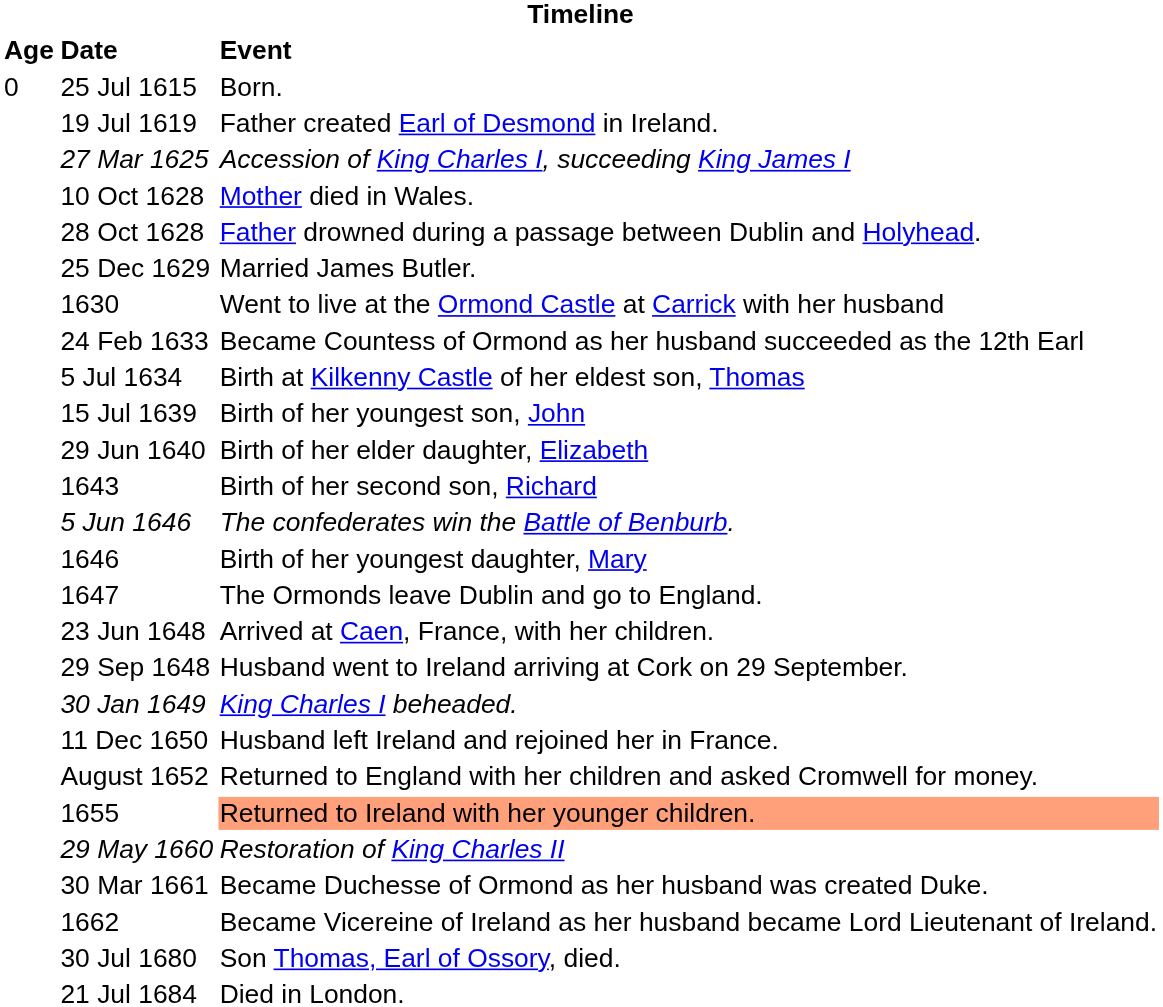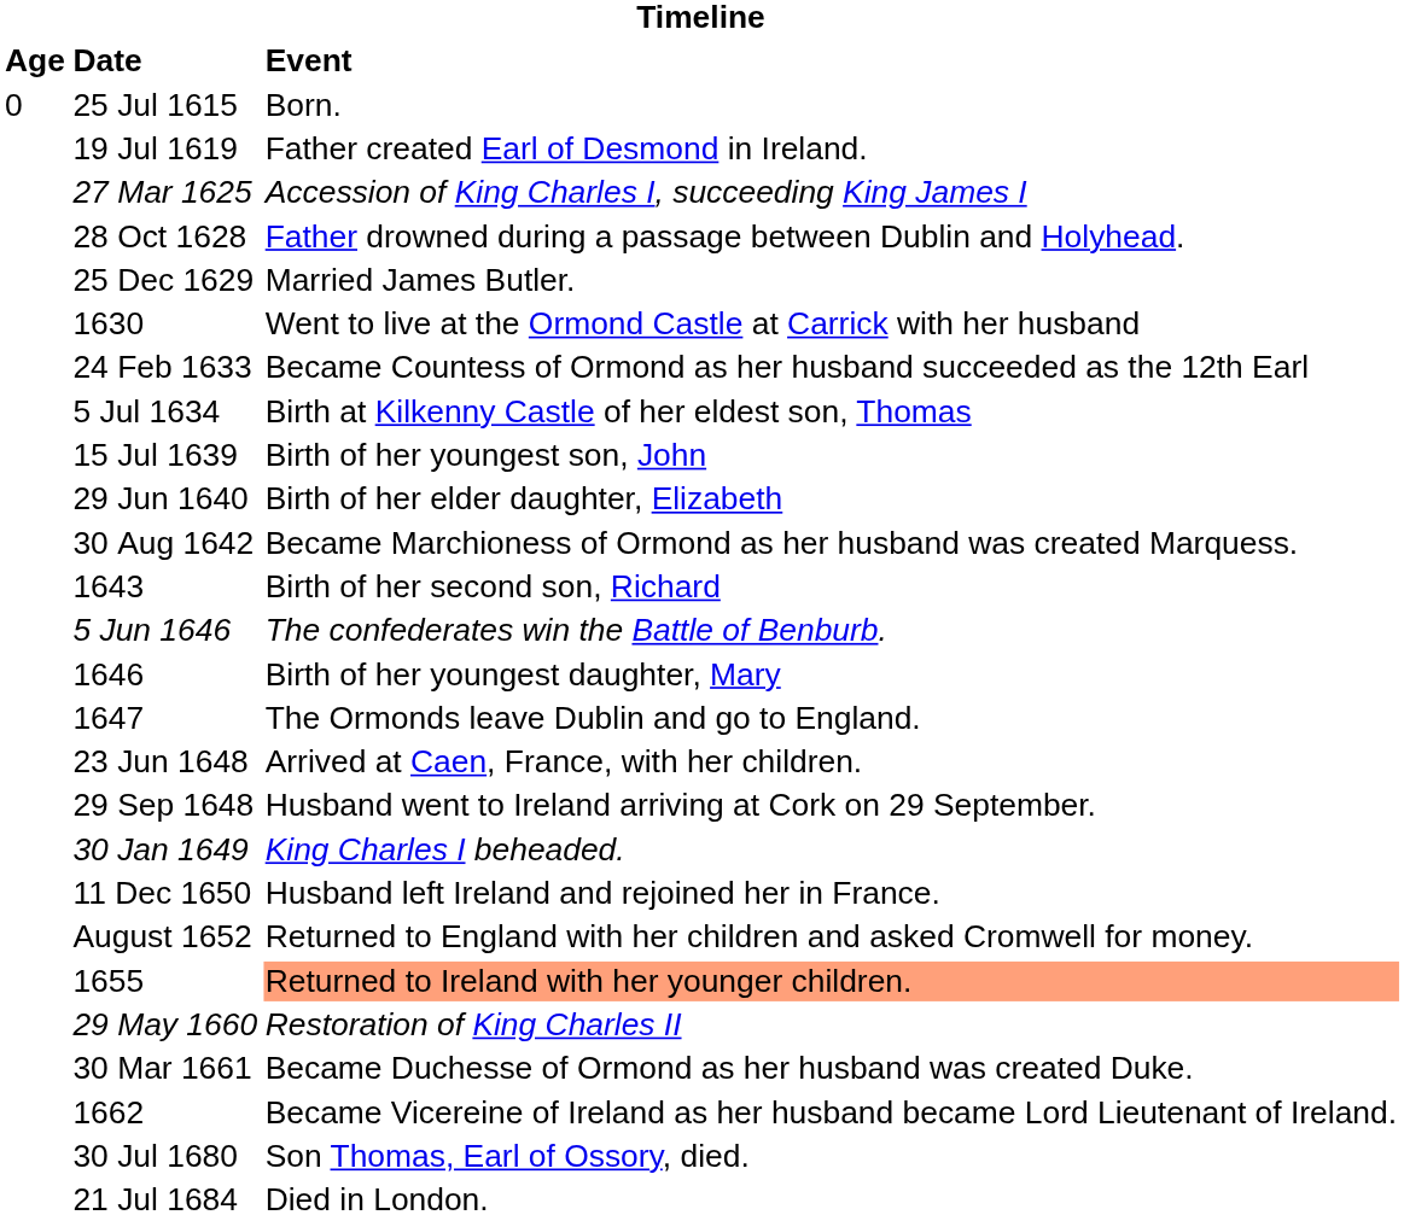 <table>
 <tr>
 <th colspan=3>Timeline</th>
 </tr>
 <tr>
 <th align="left">Age</th>
 <th align="left">Date</th>
 <th align="left">Event</th>
 </tr>
 <tr>
 <td>0</td>
 <td>25 Jul 1615</td>
 <td>Born.</td>
 </tr>
 <tr>
 <td></td>
 <td>19 Jul 1619</td>
 <td>Father created <a href='#'>Earl of Desmond</a> in Ireland.</td>
 </tr>
 <tr>
 <td></td>
 <td><em>27 Mar 1625</em></td>
 <td><em>Accession of <a href='#'>King Charles I</a>, succeeding <a href='#'>King James I</a></em></td>
-</tr>
-<tr>
-<td></td>
-<td>10 Oct 1628</td>
-<td><a href='#'>Mother</a> died in Wales.</td>
 </tr>
 <tr>
 <td></td>
 <td>28 Oct 1628</td>
 <td><a href='#'>Father</a> drowned during a passage between Dublin and <a href='#'>Holyhead</a>.</td>
 </tr>
 <tr>
 <td></td>
 <td>25 Dec 1629</td>
 <td>Married James Butler.</td>
 </tr>
 <tr>
 <td></td>
 <td>1630</td>
 <td>Went to live at the <a href='#'>Ormond Castle</a> at <a href='#'>Carrick</a> with her husband</td>
 </tr>
 <tr>
 <td></td>
 <td>24 Feb 1633</td>
 <td>Became Countess of Ormond as her husband succeeded as the 12th Earl</td>
 </tr>
 <tr>
 <td></td>
 <td>5 Jul 1634</td>
 <td>Birth at <a href='#'>Kilkenny Castle</a> of her eldest son, <a href='#'>Thomas</a></td>
 </tr>
 <tr>
 <td></td>
 <td>15 Jul 1639</td>
 <td>Birth of her youngest son, <a href='#'>John</a></td>
 </tr>
 <tr>
 <td></td>
 <td>29 Jun 1640</td>
 <td>Birth of her elder daughter, <a href='#'>Elizabeth</a></td>
+</tr>
+<tr>
+<td></td>
+<td>30 Aug 1642</td>
+<td>Became Marchioness of Ormond as her husband was created Marquess.</td>
 </tr>
 <tr>
 <td></td>
 <td>1643</td>
 <td>Birth of her second son, <a href='#'>Richard</a></td>
 </tr>
 <tr>
 <td></td>
 <td><em>5 Jun 1646</em></td>
 <td><em>The confederates win the <a href='#'>Battle of Benburb</a>.</em></td>
 </tr>
 <tr>
 <td></td>
 <td>1646</td>
 <td>Birth of her youngest daughter, <a href='#'>Mary</a></td>
 </tr>
 <tr>
 <td></td>
 <td>1647</td>
 <td>The Ormonds leave Dublin and go to England.</td>
 </tr>
 <tr>
 <td></td>
 <td>23 Jun 1648</td>
 <td>Arrived at <a href='#'>Caen</a>, France, with her children.</td>
 </tr>
 <tr>
 <td></td>
 <td>29 Sep 1648</td>
 <td>Husband went to Ireland arriving at Cork on 29 September.</td>
 </tr>
 <tr>
 <td></td>
 <td><em>30 Jan 1649</em></td>
 <td><em><a href='#'>King Charles I</a> beheaded.</em></td>
 </tr>
 <tr>
 <td></td>
 <td>11 Dec 1650</td>
 <td>Husband left Ireland and rejoined her in France.</td>
 </tr>
 <tr>
 <td></td>
 <td>August 1652</td>
 <td>Returned to England with her children and asked Cromwell for money.</td>
 </tr>
 <tr>
 <td></td>
 <td>1655</td>
 <td style="background: lightsalmon;">Returned to Ireland with her younger children.</td>
 </tr>
 <tr>
 <td></td>
 <td><em>29 May 1660</em></td>
 <td><em>Restoration of <a href='#'>King Charles II</a></em></td>
 </tr>
 <tr>
 <td></td>
 <td>30 Mar 1661</td>
 <td>Became Duchesse of Ormond as her husband was created Duke.</td>
 </tr>
 <tr>
 <td></td>
 <td>1662</td>
 <td>Became Vicereine of Ireland as her husband became Lord Lieutenant of Ireland.</td>
 </tr>
 <tr>
 <td></td>
 <td>30 Jul 1680</td>
 <td>Son <a href='#'>Thomas, Earl of Ossory</a>, died.</td>
 </tr>
 <tr>
 <td></td>
 <td>21 Jul 1684</td>
 <td>Died in London.</td>
 </tr>
 </table>
